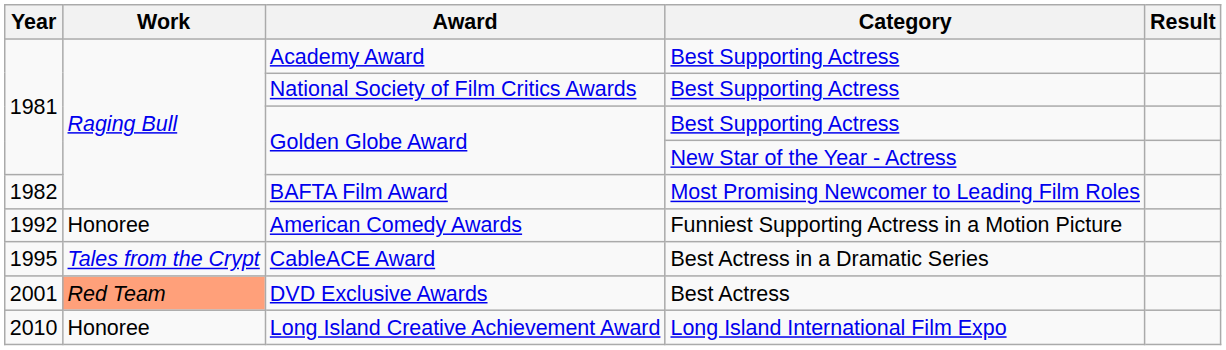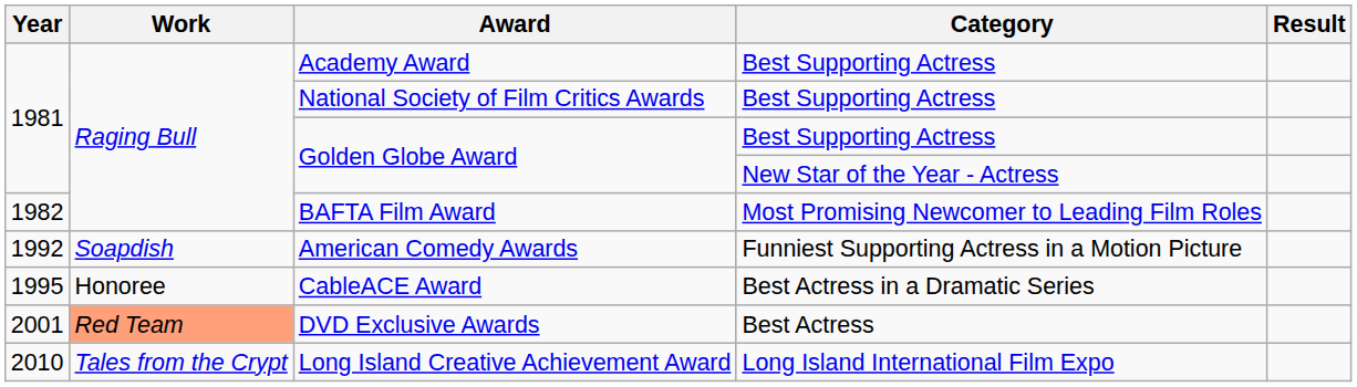 <table class="wikitable" style="font-size: 90%;">
 <tr>
 <th>Year</th>
 <th>Work</th>
 <th>Award</th>
 <th>Category</th>
 <th>Result</th>
 </tr>
 <tr>
 <td rowspan=4>1981</td>
 <td rowspan=5><em><a href='#'>Raging Bull</a></em></td>
 <td><a href='#'>Academy Award</a></td>
 <td><a href='#'>Best Supporting Actress</a></td>
 <td></td>
 </tr>
 <tr>
 <td><a href='#'>National Society of Film Critics Awards</a></td>
 <td><a href='#'>Best Supporting Actress</a></td>
 <td></td>
 </tr>
 <tr>
 <td rowspan="2"><a href='#'>Golden Globe Award</a></td>
 <td><a href='#'>Best Supporting Actress</a></td>
 <td></td>
 </tr>
 <tr>
 <td><a href='#'>New Star of the Year - Actress</a></td>
 <td></td>
 </tr>
 <tr>
 <td>1982</td>
 <td><a href='#'>BAFTA Film Award</a></td>
 <td><a href='#'>Most Promising Newcomer to Leading Film Roles</a></td>
 <td></td>
 </tr>
 <tr>
 <td>1992</td>
-<td>Honoree</td>
+<td><em><a href='#'>Soapdish</a></em></td>
 <td><a href='#'>American Comedy Awards</a></td>
 <td>Funniest Supporting Actress in a Motion Picture</td>
 <td></td>
 </tr>
 <tr>
 <td>1995</td>
-<td><em><a href='#'>Tales from the Crypt</a></em></td>
+<td>Honoree</td>
 <td><a href='#'>CableACE Award</a></td>
 <td>Best Actress in a Dramatic Series</td>
 <td></td>
 </tr>
 <tr>
 <td>2001</td>
 <td style="background: lightsalmon;"><em>Red Team</em></td>
 <td><a href='#'>DVD Exclusive Awards</a></td>
 <td>Best Actress</td>
 <td></td>
 </tr>
 <tr>
 <td>2010</td>
-<td>Honoree</td>
+<td><em><a href='#'>Tales from the Crypt</a></em></td>
 <td><a href='#'>Long Island Creative Achievement Award</a></td>
 <td><a href='#'>Long Island International Film Expo</a></td>
 <td></td>
 </tr>
 </table>
